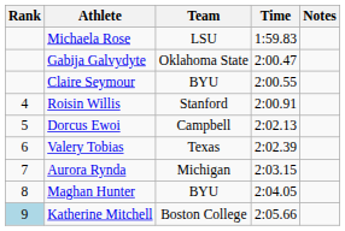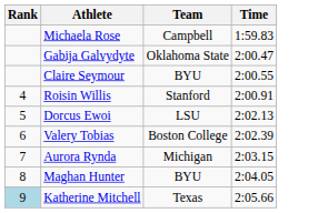 <table class="wikitable sortable" style="text-align:center">
 <tr>
 <th>Rank</th>
 <th>Athlete</th>
 <th>Team</th>
 <th>Time</th>
-<th>Notes</th>
 </tr>
 <tr>
 <td></td>
 <td align=left> <a href='#'>Michaela Rose</a></td>
-<td>LSU</td>
+<td>Campbell</td>
 <td>1:59.83</td>
-<td></td>
 </tr>
 <tr>
 <td></td>
 <td align=left> <a href='#'>Gabija Galvydyte</a></td>
 <td>Oklahoma State</td>
 <td>2:00.47</td>
-<td></td>
 </tr>
 <tr>
 <td></td>
 <td align=left> <a href='#'>Claire Seymour</a></td>
 <td>BYU</td>
 <td>2:00.55</td>
-<td></td>
 </tr>
 <tr>
 <td>4</td>
 <td align=left> <a href='#'>Roisin Willis</a></td>
 <td>Stanford</td>
 <td>2:00.91</td>
-<td></td>
 </tr>
 <tr>
 <td>5</td>
 <td align=left> <a href='#'>Dorcus Ewoi</a></td>
-<td>Campbell</td>
+<td>LSU</td>
 <td>2:02.13</td>
-<td></td>
 </tr>
 <tr>
 <td>6</td>
 <td align=left> <a href='#'>Valery Tobias</a></td>
-<td>Texas</td>
+<td>Boston College</td>
 <td>2:02.39</td>
-<td></td>
 </tr>
 <tr>
 <td>7</td>
 <td align=left> <a href='#'>Aurora Rynda</a></td>
 <td>Michigan</td>
 <td>2:03.15</td>
-<td></td>
 </tr>
 <tr>
 <td>8</td>
 <td align=left> <a href='#'>Maghan Hunter</a></td>
 <td>BYU</td>
 <td>2:04.05</td>
-<td></td>
 </tr>
 <tr>
 <td style="background: lightblue;">9</td>
 <td> <a href='#'>Katherine Mitchell</a></td>
-<td>Boston College</td>
+<td>Texas</td>
 <td>2:05.66</td>
-<td></td>
 </tr>
 </table>
